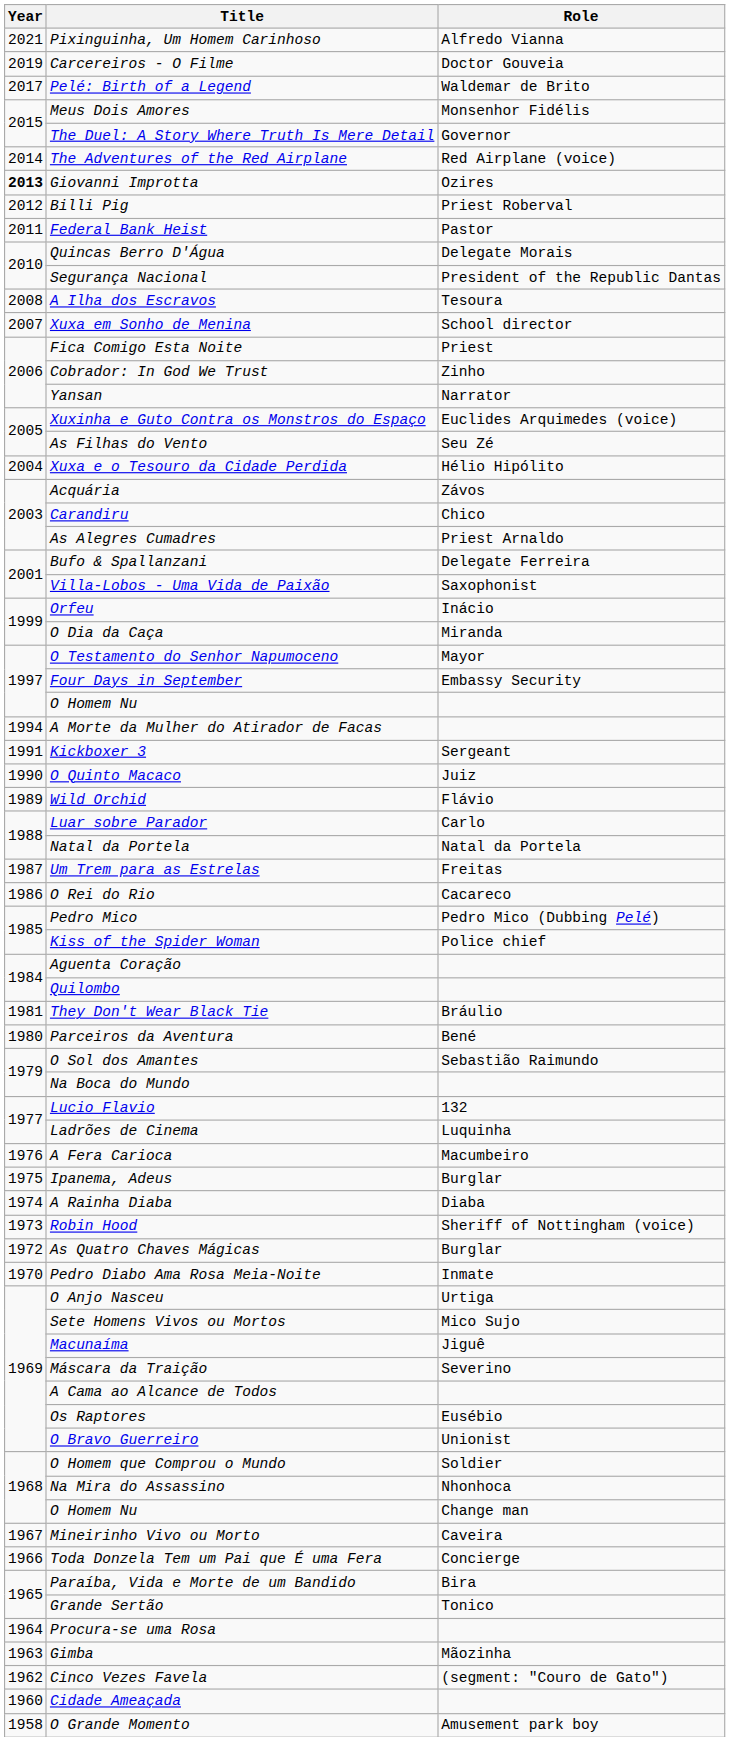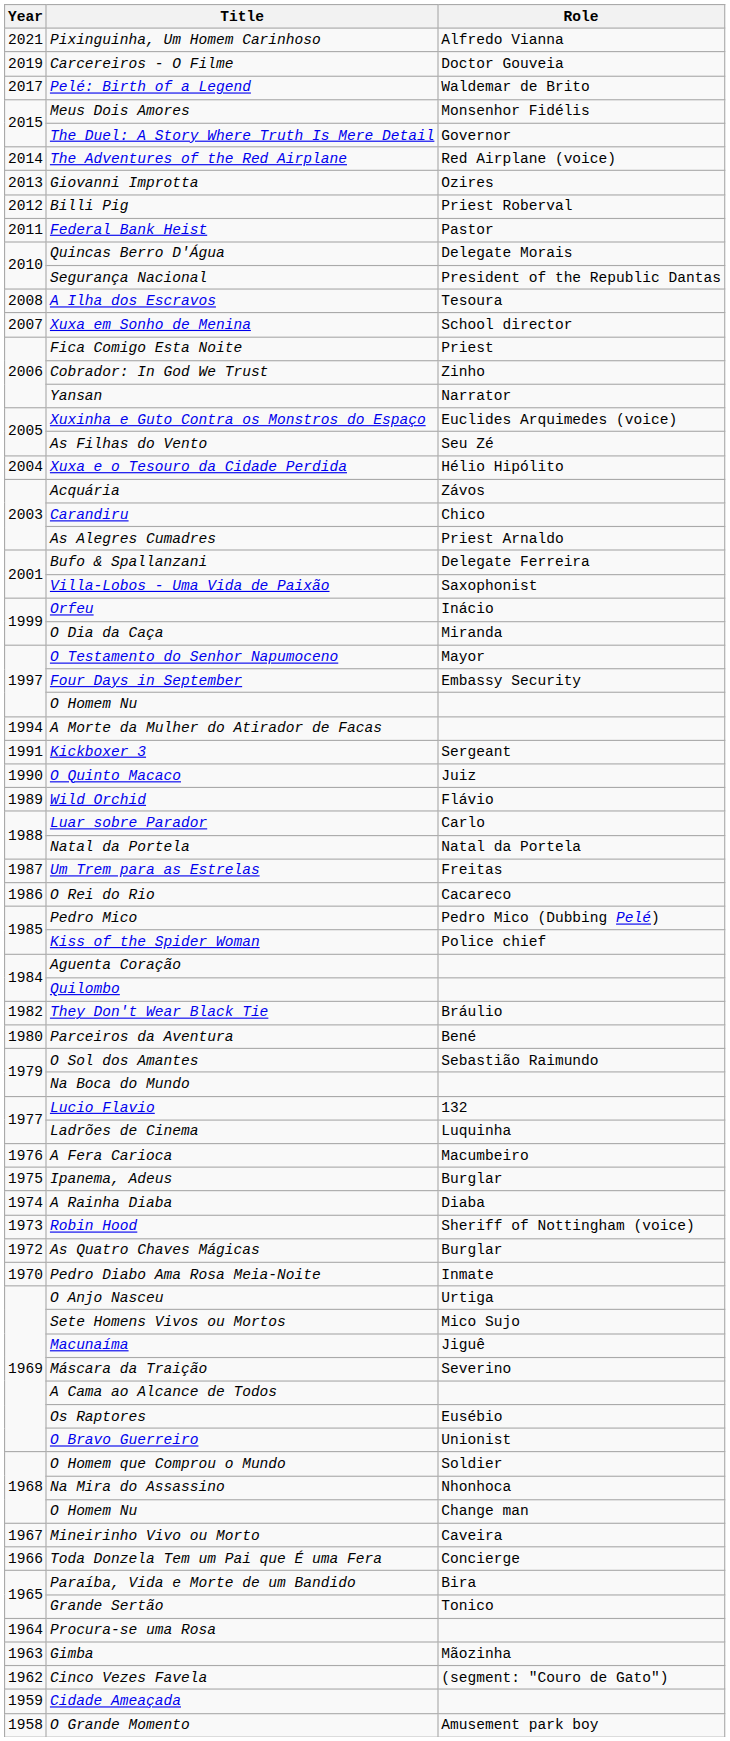 <table class="wikitable">
 <tr>
 <th>Year</th>
 <th>Title</th>
 <th>Role</th>
 </tr>
 <tr>
 <td>2021</td>
 <td><em>Pixinguinha, Um Homem Carinhoso</em></td>
 <td>Alfredo Vianna</td>
 </tr>
 <tr>
 <td>2019</td>
 <td><em>Carcereiros - O Filme</em></td>
 <td>Doctor Gouveia</td>
 </tr>
 <tr>
 <td>2017</td>
 <td><em><a href='#'>Pelé: Birth of a Legend</a></em></td>
 <td>Waldemar de Brito</td>
 </tr>
 <tr>
 <td rowspan="2">2015</td>
 <td><em>Meus Dois Amores</em></td>
 <td>Monsenhor Fidélis</td>
 </tr>
 <tr>
 <td><em><a href='#'>The Duel: A Story Where Truth Is Mere Detail</a></em></td>
 <td>Governor</td>
 </tr>
 <tr>
 <td>2014</td>
 <td><em><a href='#'>The Adventures of the Red Airplane</a></em></td>
 <td>Red Airplane (voice)</td>
 </tr>
 <tr>
-<td><strong>2013</strong></td>
+<td>2013</td>
 <td><em>Giovanni Improtta</em></td>
 <td>Ozires</td>
 </tr>
 <tr>
 <td>2012</td>
 <td><em>Billi Pig</em></td>
 <td>Priest Roberval</td>
 </tr>
 <tr>
 <td>2011</td>
 <td><em><a href='#'>Federal Bank Heist</a></em></td>
 <td>Pastor</td>
 </tr>
 <tr>
 <td rowspan="2">2010</td>
 <td><em>Quincas Berro D'Água</em></td>
 <td>Delegate Morais</td>
 </tr>
 <tr>
 <td><em>Segurança Nacional</em></td>
 <td>President of the Republic Dantas</td>
 </tr>
 <tr>
 <td>2008</td>
 <td><em><a href='#'>A Ilha dos Escravos</a></em></td>
 <td>Tesoura</td>
 </tr>
 <tr>
 <td>2007</td>
 <td><em><a href='#'>Xuxa em Sonho de Menina</a></em></td>
 <td>School director</td>
 </tr>
 <tr>
 <td rowspan="3">2006</td>
 <td><em>Fica Comigo Esta Noite</em></td>
 <td>Priest</td>
 </tr>
 <tr>
 <td><em>Cobrador: In God We Trust</em></td>
 <td>Zinho</td>
 </tr>
 <tr>
 <td><em>Yansan</em></td>
 <td>Narrator</td>
 </tr>
 <tr>
 <td rowspan="2">2005</td>
 <td><em><a href='#'>Xuxinha e Guto Contra os Monstros do Espaço</a></em></td>
 <td>Euclides Arquimedes (voice)</td>
 </tr>
 <tr>
 <td><em>As Filhas do Vento</em></td>
 <td>Seu Zé</td>
 </tr>
 <tr>
 <td>2004</td>
 <td><em><a href='#'>Xuxa e o Tesouro da Cidade Perdida</a></em></td>
 <td>Hélio Hipólito</td>
 </tr>
 <tr>
 <td rowspan="3">2003</td>
 <td><em>Acquária</em></td>
 <td>Závos</td>
 </tr>
 <tr>
 <td><em><a href='#'>Carandiru</a></em></td>
 <td>Chico</td>
 </tr>
 <tr>
 <td><em>As Alegres Cumadres</em></td>
 <td>Priest Arnaldo</td>
 </tr>
 <tr>
 <td rowspan="2">2001</td>
 <td><em>Bufo & Spallanzani</em></td>
 <td>Delegate Ferreira</td>
 </tr>
 <tr>
 <td><em><a href='#'>Villa-Lobos - Uma Vida de Paixão</a></em></td>
 <td>Saxophonist</td>
 </tr>
 <tr>
 <td rowspan="2">1999</td>
 <td><em><a href='#'>Orfeu</a></em></td>
 <td>Inácio</td>
 </tr>
 <tr>
 <td><em>O Dia da Caça</em></td>
 <td>Miranda</td>
 </tr>
 <tr>
 <td rowspan="3">1997</td>
 <td><em><a href='#'>O Testamento do Senhor Napumoceno</a></em></td>
 <td>Mayor</td>
 </tr>
 <tr>
 <td><em><a href='#'>Four Days in September</a></em></td>
 <td>Embassy Security</td>
 </tr>
 <tr>
 <td><em>O Homem Nu</em></td>
 <td></td>
 </tr>
 <tr>
 <td>1994</td>
 <td><em>A Morte da Mulher do Atirador de Facas</em></td>
 <td></td>
 </tr>
 <tr>
 <td>1991</td>
 <td><em><a href='#'>Kickboxer 3</a></em></td>
 <td>Sergeant</td>
 </tr>
 <tr>
 <td>1990</td>
 <td><em><a href='#'>O Quinto Macaco</a></em></td>
 <td>Juiz</td>
 </tr>
 <tr>
 <td>1989</td>
 <td><em><a href='#'>Wild Orchid</a></em></td>
 <td>Flávio</td>
 </tr>
 <tr>
 <td rowspan="2">1988</td>
 <td><em><a href='#'>Luar sobre Parador</a></em></td>
 <td>Carlo</td>
 </tr>
 <tr>
 <td><em>Natal da Portela</em></td>
 <td>Natal da Portela</td>
 </tr>
 <tr>
 <td>1987</td>
 <td><em><a href='#'>Um Trem para as Estrelas</a></em></td>
 <td>Freitas</td>
 </tr>
 <tr>
 <td>1986</td>
 <td><em>O Rei do Rio</em></td>
 <td>Cacareco</td>
 </tr>
 <tr>
 <td rowspan="2">1985</td>
 <td><em>Pedro Mico</em></td>
 <td>Pedro Mico (Dubbing <em><a href='#'>Pelé</a></em>)</td>
 </tr>
 <tr>
 <td><em><a href='#'>Kiss of the Spider Woman</a></em></td>
 <td>Police chief</td>
 </tr>
 <tr>
 <td rowspan="2">1984</td>
 <td><em>Aguenta Coração</em></td>
 <td></td>
 </tr>
 <tr>
 <td><em><a href='#'>Quilombo</a></em></td>
 <td></td>
 </tr>
 <tr>
-<td>1981</td>
+<td>1982</td>
 <td><em><a href='#'>They Don't Wear Black Tie</a></em></td>
 <td>Bráulio</td>
 </tr>
 <tr>
 <td>1980</td>
 <td><em>Parceiros da Aventura</em></td>
 <td>Bené</td>
 </tr>
 <tr>
 <td rowspan="2">1979</td>
 <td><em>O Sol dos Amantes</em></td>
 <td>Sebastião Raimundo</td>
 </tr>
 <tr>
 <td><em>Na Boca do Mundo</em></td>
 <td></td>
 </tr>
 <tr>
 <td rowspan="2">1977</td>
 <td><em><a href='#'>Lucio Flavio</a></em></td>
 <td>132</td>
 </tr>
 <tr>
 <td><em>Ladrões de Cinema</em></td>
 <td>Luquinha</td>
 </tr>
 <tr>
 <td>1976</td>
 <td><em>A Fera Carioca</em></td>
 <td>Macumbeiro</td>
 </tr>
 <tr>
 <td>1975</td>
 <td><em>Ipanema, Adeus</em></td>
 <td>Burglar</td>
 </tr>
 <tr>
 <td>1974</td>
 <td><em>A Rainha Diaba</em></td>
 <td>Diaba</td>
 </tr>
 <tr>
 <td>1973</td>
 <td><em><a href='#'>Robin Hood</a></em></td>
 <td>Sheriff of Nottingham (voice)</td>
 </tr>
 <tr>
 <td>1972</td>
 <td><em>As Quatro Chaves Mágicas</em></td>
 <td>Burglar</td>
 </tr>
 <tr>
 <td>1970</td>
 <td><em>Pedro Diabo Ama Rosa Meia-Noite</em></td>
 <td>Inmate</td>
 </tr>
 <tr>
 <td rowspan="7">1969</td>
 <td><em>O Anjo Nasceu</em></td>
 <td>Urtiga</td>
 </tr>
 <tr>
 <td><em>Sete Homens Vivos ou Mortos</em></td>
 <td>Mico Sujo</td>
 </tr>
 <tr>
 <td><em><a href='#'>Macunaíma</a></em></td>
 <td>Jiguê</td>
 </tr>
 <tr>
 <td><em>Máscara da Traição</em></td>
 <td>Severino</td>
 </tr>
 <tr>
 <td><em>A Cama ao Alcance de Todos</em></td>
 <td></td>
 </tr>
 <tr>
 <td><em>Os Raptores</em></td>
 <td>Eusébio</td>
 </tr>
 <tr>
 <td><em><a href='#'>O Bravo Guerreiro</a></em></td>
 <td>Unionist</td>
 </tr>
 <tr>
 <td rowspan="3">1968</td>
 <td><em>O Homem que Comprou o Mundo</em></td>
 <td>Soldier</td>
 </tr>
 <tr>
 <td><em>Na Mira do Assassino</em></td>
 <td>Nhonhoca</td>
 </tr>
 <tr>
 <td><em>O Homem Nu</em></td>
 <td>Change man</td>
 </tr>
 <tr>
 <td>1967</td>
 <td><em>Mineirinho Vivo ou Morto</em></td>
 <td>Caveira</td>
 </tr>
 <tr>
 <td>1966</td>
 <td><em>Toda Donzela Tem um Pai que É uma Fera</em></td>
 <td>Concierge</td>
 </tr>
 <tr>
 <td rowspan="2">1965</td>
 <td><em>Paraíba, Vida e Morte de um Bandido</em></td>
 <td>Bira</td>
 </tr>
 <tr>
 <td><em>Grande Sertão</em></td>
 <td>Tonico</td>
 </tr>
 <tr>
 <td>1964</td>
 <td><em>Procura-se uma Rosa</em></td>
 <td></td>
 </tr>
 <tr>
 <td>1963</td>
 <td><em>Gimba</em></td>
 <td>Mãozinha</td>
 </tr>
 <tr>
 <td>1962</td>
 <td><em>Cinco Vezes Favela</em></td>
 <td>(segment: "Couro de Gato")</td>
 </tr>
 <tr>
-<td>1960</td>
+<td>1959</td>
 <td><em><a href='#'>Cidade Ameaçada</a></em></td>
 <td></td>
 </tr>
 <tr>
 <td>1958</td>
 <td><em>O Grande Momento</em></td>
 <td>Amusement park boy </td>
 </tr>
 </table>
